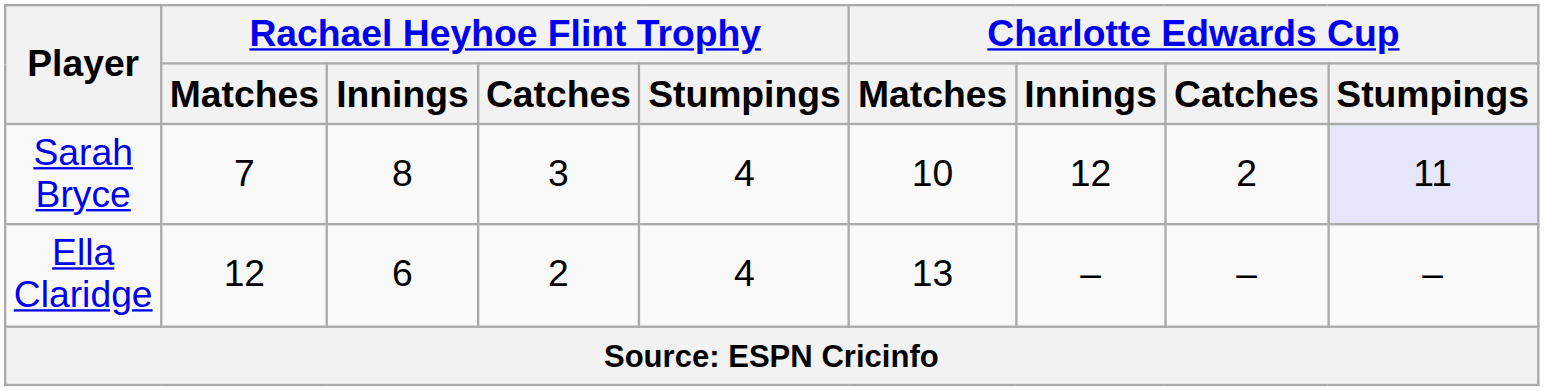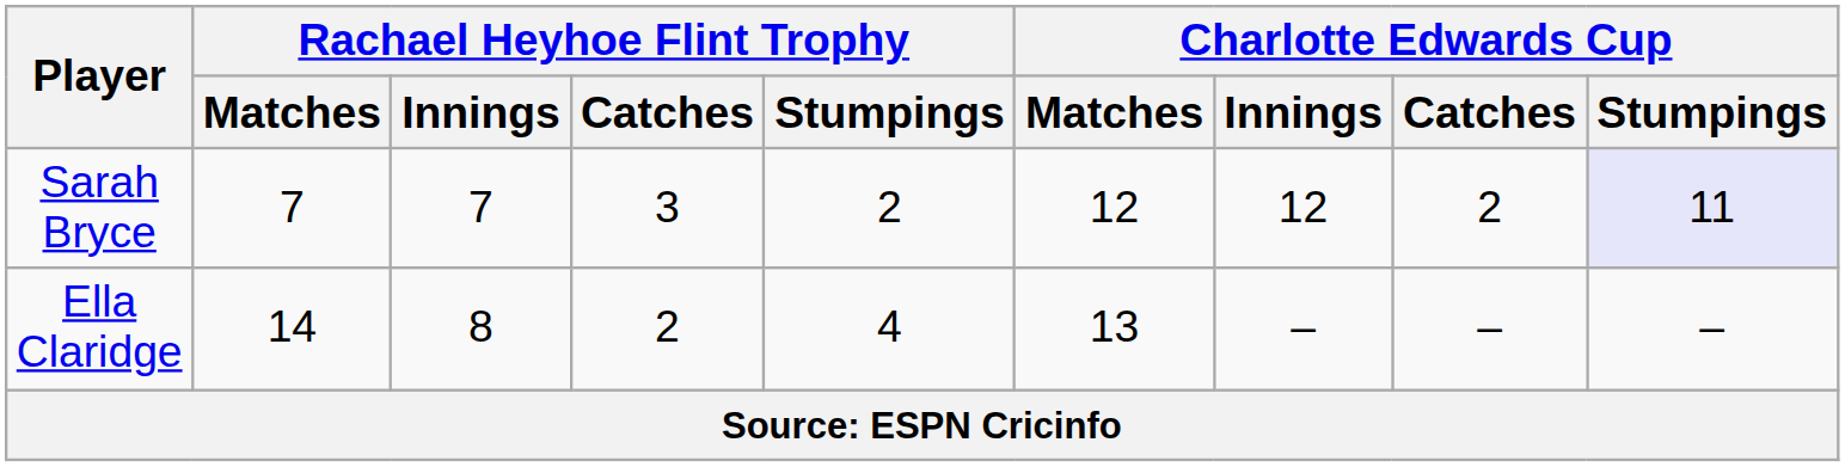 <table class="wikitable" style="text-align:center; width:55%;">
 <tr>
 <th rowspan=2>Player</th>
 <th colspan=4><a href='#'>Rachael Heyhoe Flint Trophy</a></th>
 <th colspan=4><a href='#'>Charlotte Edwards Cup</a></th>
 </tr>
 <tr>
 <th>Matches</th>
 <th>Innings</th>
 <th>Catches</th>
 <th>Stumpings</th>
 <th>Matches</th>
 <th>Innings</th>
 <th>Catches</th>
 <th>Stumpings</th>
 </tr>
 <tr>
 <td><a href='#'>Sarah Bryce</a></td>
 <td>7</td>
-<td>8</td>
+<td>7</td>
 <td>3</td>
-<td>4</td>
-<td>10</td>
+<td>2</td>
+<td>12</td>
 <td>12</td>
 <td>2</td>
 <td style="background: lavender;">11</td>
 </tr>
 <tr>
 <td><a href='#'>Ella Claridge</a></td>
-<td>12</td>
-<td>6</td>
+<td>14</td>
+<td>8</td>
 <td>2</td>
 <td>4</td>
 <td>13</td>
 <td>–</td>
 <td>–</td>
 <td>–</td>
 </tr>
 <tr>
 <th colspan="9"><small>Source: ESPN Cricinfo</small></th>
 </tr>
 </table>
